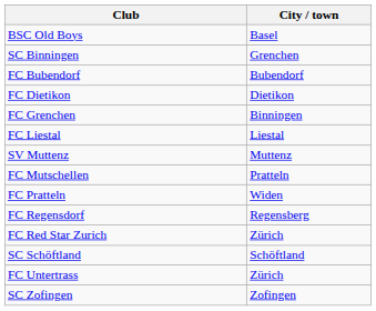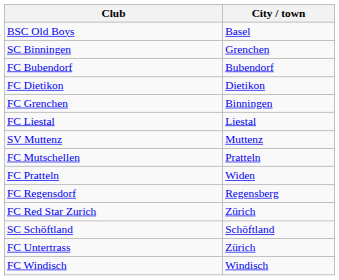 <table class="wikitable sortable">
 <tr>
 <th style="width:300px;">Club</th>
 <th style="width:150px;">City / town</th>
 </tr>
 <tr>
 <td><a href='#'>BSC Old Boys</a></td>
 <td> <a href='#'>Basel</a></td>
 </tr>
 <tr>
 <td><a href='#'>SC Binningen</a></td>
 <td> <a href='#'>Grenchen</a></td>
 </tr>
 <tr>
 <td><a href='#'>FC Bubendorf</a></td>
 <td> <a href='#'>Bubendorf</a></td>
 </tr>
 <tr>
 <td><a href='#'>FC Dietikon</a></td>
 <td> <a href='#'>Dietikon</a></td>
 </tr>
 <tr>
 <td><a href='#'>FC Grenchen</a></td>
 <td> <a href='#'>Binningen</a></td>
 </tr>
 <tr>
 <td><a href='#'>FC Liestal</a></td>
 <td> <a href='#'>Liestal</a></td>
 </tr>
 <tr>
 <td><a href='#'>SV Muttenz</a></td>
 <td> <a href='#'>Muttenz</a></td>
 </tr>
 <tr>
 <td><a href='#'>FC Mutschellen</a></td>
 <td> <a href='#'>Pratteln</a></td>
 </tr>
 <tr>
 <td><a href='#'>FC Pratteln</a></td>
 <td> <a href='#'>Widen</a></td>
 </tr>
 <tr>
 <td><a href='#'>FC Regensdorf</a></td>
 <td> <a href='#'>Regensberg</a></td>
 </tr>
 <tr>
 <td><a href='#'>FC Red Star Zurich</a></td>
 <td> <a href='#'>Zürich</a></td>
 </tr>
 <tr>
 <td><a href='#'>SC Schöftland</a></td>
 <td> <a href='#'>Schöftland</a></td>
 </tr>
 <tr>
 <td><a href='#'>FC Untertrass</a></td>
 <td> <a href='#'>Zürich</a></td>
 </tr>
 <tr>
-<td><a href='#'>SC Zofingen</a></td>
-<td> <a href='#'>Zofingen</a></td>
+<td><a href='#'>FC Windisch</a></td>
+<td> <a href='#'>Windisch</a></td>
 </tr>
 </table>
